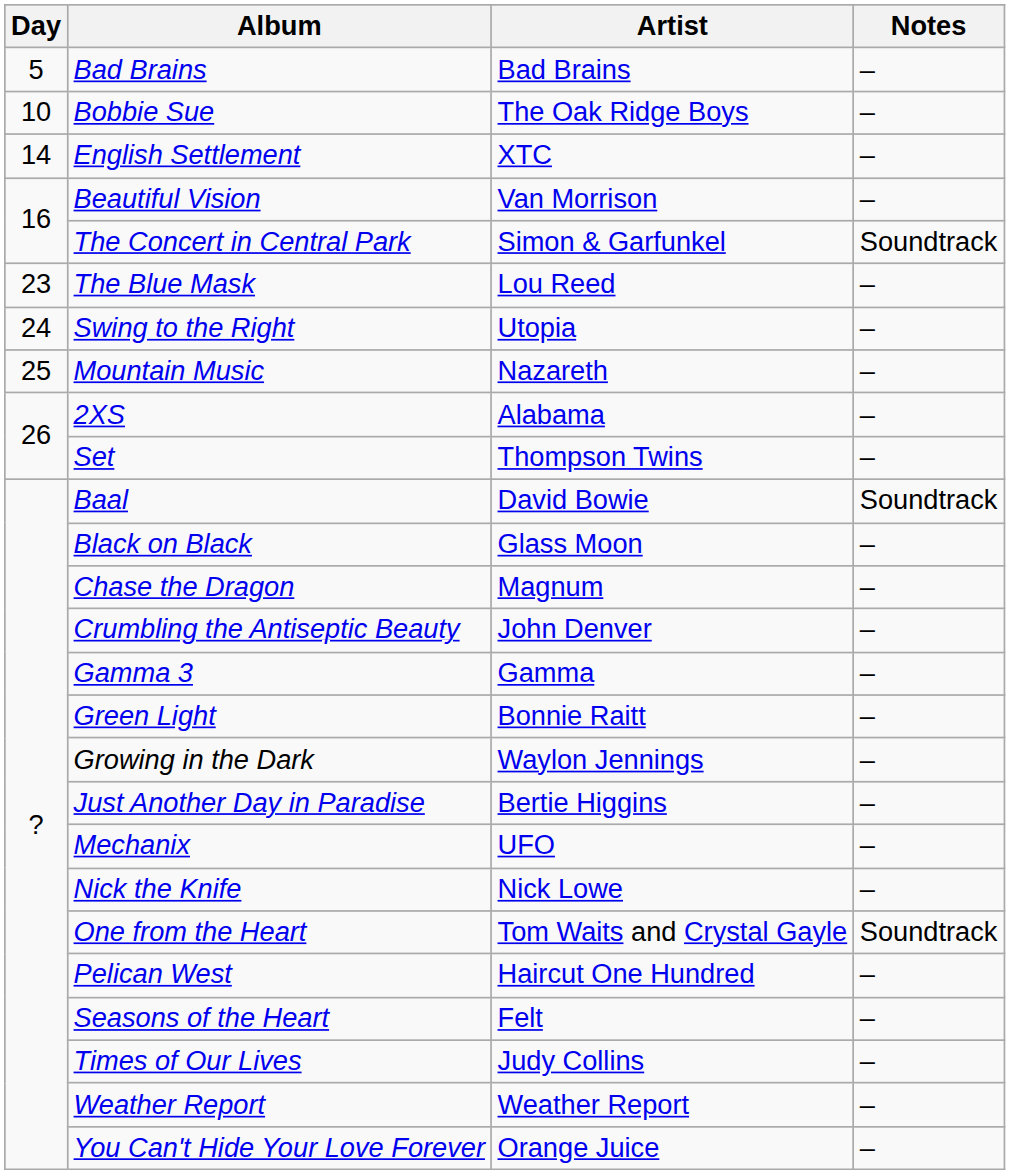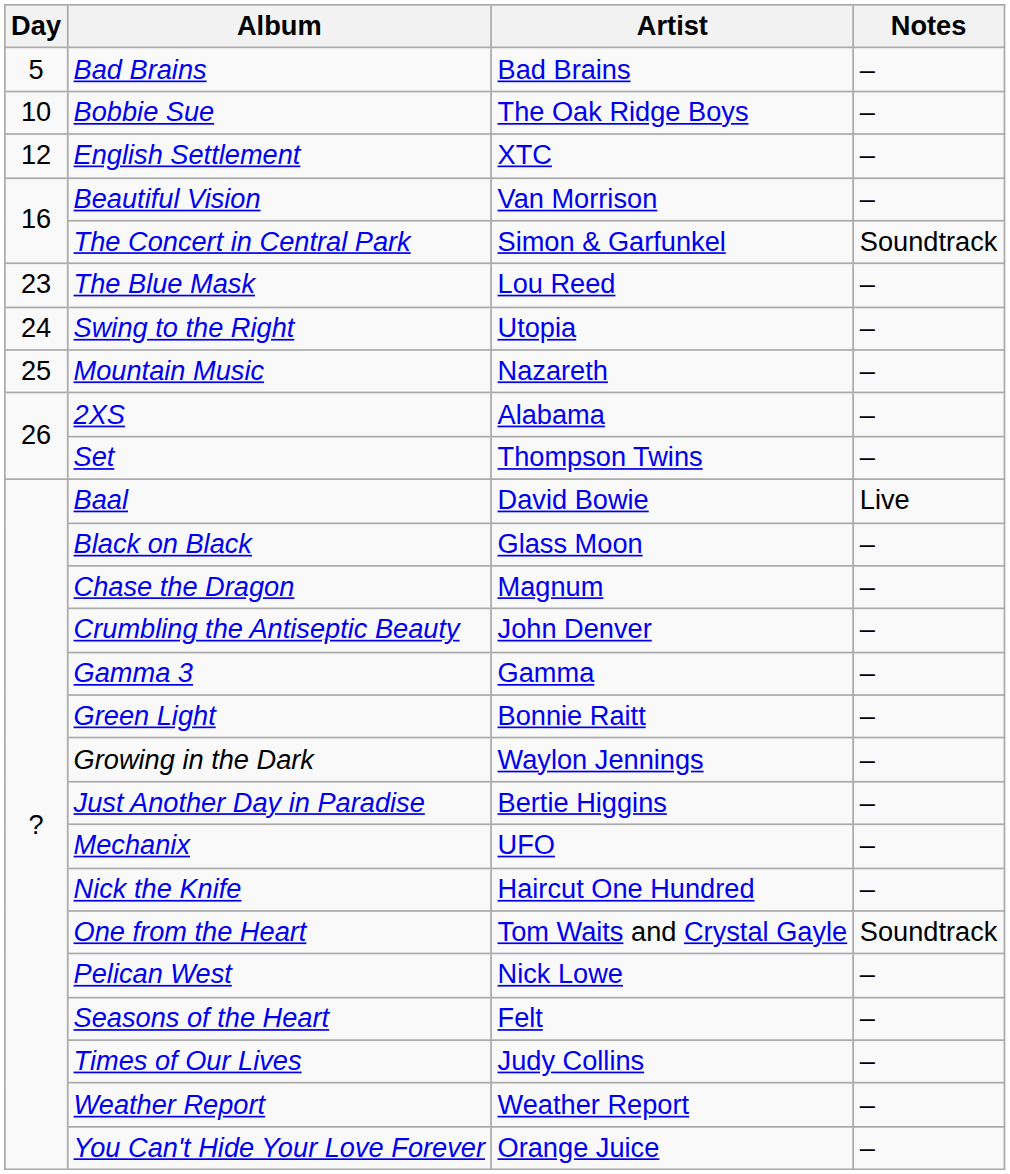 <table class="wikitable">
 <tr>
 <th>Day</th>
 <th>Album</th>
 <th>Artist</th>
 <th>Notes</th>
 </tr>
 <tr>
 <td align="center" rowspan="1">5</td>
 <td><em><a href='#'>Bad Brains</a></em></td>
 <td><a href='#'>Bad Brains</a></td>
 <td>–</td>
 </tr>
 <tr>
 <td align="center" rowspan="1">10</td>
 <td><em><a href='#'>Bobbie Sue</a></em></td>
 <td><a href='#'>The Oak Ridge Boys</a></td>
 <td>–</td>
 </tr>
 <tr>
-<td align="center" rowspan="1">14</td>
+<td align="center" rowspan="1">12</td>
 <td><em><a href='#'>English Settlement</a></em></td>
 <td><a href='#'>XTC</a></td>
 <td>–</td>
 </tr>
 <tr>
 <td align="center" rowspan="2">16</td>
 <td><em><a href='#'>Beautiful Vision</a></em></td>
 <td><a href='#'>Van Morrison</a></td>
 <td>–</td>
 </tr>
 <tr>
 <td><em><a href='#'>The Concert in Central Park</a></em></td>
 <td><a href='#'>Simon & Garfunkel</a></td>
 <td>Soundtrack</td>
 </tr>
 <tr>
 <td align="center" rowspan="1">23</td>
 <td><em><a href='#'>The Blue Mask</a></em></td>
 <td><a href='#'>Lou Reed</a></td>
 <td>–</td>
 </tr>
 <tr>
 <td align="center" rowspan="1">24</td>
 <td><em><a href='#'>Swing to the Right</a></em></td>
 <td><a href='#'>Utopia</a></td>
 <td>–</td>
 </tr>
 <tr>
 <td align="center" rowspan="1">25</td>
 <td><em><a href='#'>Mountain Music</a></em></td>
 <td><a href='#'>Nazareth</a></td>
 <td>–</td>
 </tr>
 <tr>
 <td align="center" rowspan="2">26</td>
 <td><em><a href='#'>2XS</a></em></td>
 <td><a href='#'>Alabama</a></td>
 <td>–</td>
 </tr>
 <tr>
 <td><em><a href='#'>Set</a></em></td>
 <td><a href='#'>Thompson Twins</a></td>
 <td>–</td>
 </tr>
 <tr>
 <td rowspan="16" align="center">?</td>
 <td><em><a href='#'>Baal</a></em></td>
 <td><a href='#'>David Bowie</a></td>
-<td>Soundtrack</td>
+<td>Live</td>
 </tr>
 <tr>
 <td><em><a href='#'>Black on Black</a></em></td>
 <td><a href='#'>Glass Moon</a></td>
 <td>–</td>
 </tr>
 <tr>
 <td><em><a href='#'>Chase the Dragon</a></em></td>
 <td><a href='#'>Magnum</a></td>
 <td>–</td>
 </tr>
 <tr>
 <td><em><a href='#'>Crumbling the Antiseptic Beauty</a></em></td>
 <td><a href='#'>John Denver</a></td>
 <td>–</td>
 </tr>
 <tr>
 <td><em><a href='#'>Gamma 3</a></em></td>
 <td><a href='#'>Gamma</a></td>
 <td>–</td>
 </tr>
 <tr>
 <td><em><a href='#'>Green Light</a></em></td>
 <td><a href='#'>Bonnie Raitt</a></td>
 <td>–</td>
 </tr>
 <tr>
 <td><em>Growing in the Dark</em></td>
 <td><a href='#'>Waylon Jennings</a></td>
 <td>–</td>
 </tr>
 <tr>
 <td><em><a href='#'>Just Another Day in Paradise</a></em></td>
 <td><a href='#'>Bertie Higgins</a></td>
 <td>–</td>
 </tr>
 <tr>
 <td><em><a href='#'>Mechanix</a></em></td>
 <td><a href='#'>UFO</a></td>
 <td>–</td>
 </tr>
 <tr>
 <td><em><a href='#'>Nick the Knife</a></em></td>
-<td><a href='#'>Nick Lowe</a></td>
+<td><a href='#'>Haircut One Hundred</a></td>
 <td>–</td>
 </tr>
 <tr>
 <td><em><a href='#'>One from the Heart</a></em></td>
 <td><a href='#'>Tom Waits</a> and <a href='#'>Crystal Gayle</a></td>
 <td>Soundtrack</td>
 </tr>
 <tr>
 <td><em><a href='#'>Pelican West</a></em></td>
-<td><a href='#'>Haircut One Hundred</a></td>
+<td><a href='#'>Nick Lowe</a></td>
 <td>–</td>
 </tr>
 <tr>
 <td><em><a href='#'>Seasons of the Heart</a></em></td>
 <td><a href='#'>Felt</a></td>
 <td>–</td>
 </tr>
 <tr>
 <td><em><a href='#'>Times of Our Lives</a></em></td>
 <td><a href='#'>Judy Collins</a></td>
 <td>–</td>
 </tr>
 <tr>
 <td><em><a href='#'>Weather Report</a></em></td>
 <td><a href='#'>Weather Report</a></td>
 <td>–</td>
 </tr>
 <tr>
 <td><em><a href='#'>You Can't Hide Your Love Forever</a></em></td>
 <td><a href='#'>Orange Juice</a></td>
 <td>–</td>
 </tr>
 </table>
